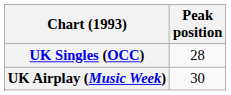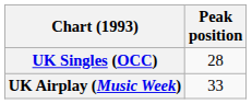 <table class="wikitable plainrowheaders">
 <tr>
 <th>Chart (1993)</th>
 <th>Peak<br>position</th>
 </tr>
 <tr>
 <th scope="row"><a href='#'>UK Singles</a> (<a href='#'>OCC</a>)</th>
 <td align="center">28</td>
 </tr>
 <tr>
 <th scope="row">UK Airplay (<em><a href='#'>Music Week</a></em>)</th>
-<td align="center">30</td>
+<td align="center">33</td>
 </tr>
 </table>
